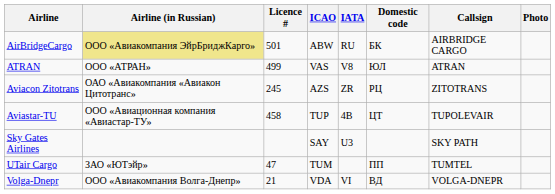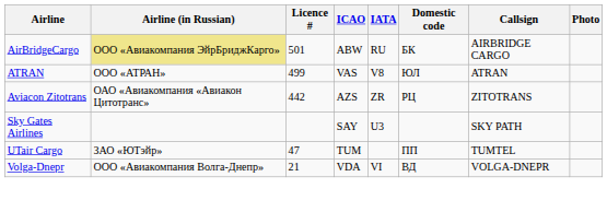 <table class="wikitable sortable">
 <tr valign="middle">
 <th>Airline</th>
 <th>Airline (in Russian)</th>
 <th>Licence #</th>
 <th><a href='#'>ICAO</a></th>
 <th><a href='#'>IATA</a></th>
 <th>Domestic code</th>
 <th>Callsign</th>
 <th>Photo</th>
 </tr>
 <tr>
 <td><a href='#'>AirBridgeCargo</a></td>
 <td style="background: khaki;">ООО «Авиакомпания ЭйрБриджКарго»</td>
 <td>501</td>
 <td>ABW</td>
 <td>RU</td>
 <td>БК</td>
 <td>AIRBRIDGE CARGO</td>
 <td></td>
 </tr>
 <tr>
 <td><a href='#'>ATRAN</a></td>
 <td>ООО «АТРАН»</td>
 <td>499</td>
 <td>VAS</td>
 <td>V8</td>
 <td>ЮЛ</td>
 <td>ATRAN</td>
 <td></td>
 </tr>
 <tr>
 <td><a href='#'>Aviacon Zitotrans</a></td>
 <td>ОАО «Авиакомпания «Авиакон Цитотранс»</td>
-<td>245</td>
+<td>442</td>
 <td>AZS</td>
 <td>ZR</td>
 <td>РЦ</td>
 <td>ZITOTRANS</td>
-<td></td>
-</tr>
-<tr>
-<td><a href='#'>Aviastar-TU</a></td>
-<td>ООО «Авиационная компания «Авиастар-ТУ»</td>
-<td>458</td>
-<td>TUP</td>
-<td>4B</td>
-<td>ЦТ</td>
-<td>TUPOLEVAIR</td>
 <td></td>
 </tr>
 <tr>
 <td><a href='#'>Sky Gates Airlines</a></td>
 <td></td>
 <td></td>
 <td>SAY</td>
 <td>U3</td>
 <td></td>
 <td>SKY PATH</td>
 <td></td>
 </tr>
 <tr>
 <td><a href='#'>UTair Cargo</a></td>
 <td>ЗАО «ЮТэйр»</td>
 <td>47</td>
 <td>TUM</td>
 <td></td>
 <td>ПП</td>
 <td>TUMTEL</td>
 <td></td>
 </tr>
 <tr>
 <td><a href='#'>Volga-Dnepr</a></td>
 <td>ООО «Авиакомпания Волга-Днепр»</td>
 <td>21</td>
 <td>VDA</td>
 <td>VI</td>
 <td>ВД</td>
 <td>VOLGA-DNEPR</td>
 <td></td>
 </tr>
 </table>
